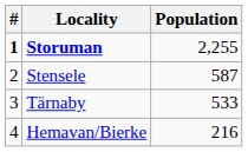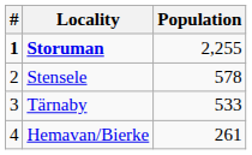 <table class="wikitable">
 <tr>
 <th>#</th>
 <th>Locality</th>
 <th>Population</th>
 </tr>
 <tr>
 <td><strong>1</strong></td>
 <td><strong><a href='#'>Storuman</a></strong></td>
 <td align="right">2,255</td>
 </tr>
 <tr>
 <td>2</td>
 <td><a href='#'>Stensele</a></td>
-<td align="right">587</td>
+<td align="right">578</td>
 </tr>
 <tr>
 <td>3</td>
 <td><a href='#'>Tärnaby</a></td>
 <td align="right">533</td>
 </tr>
 <tr>
 <td>4</td>
 <td><a href='#'>Hemavan/Bierke</a></td>
-<td align="right">216</td>
+<td align="right">261</td>
 </tr>
 </table>
